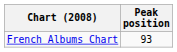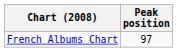 <table class="wikitable sortable">
 <tr>
 <th align="left">Chart (2008)</th>
 <th align="left">Peak<br>position</th>
 </tr>
 <tr>
 <td align="left"><a href='#'>French Albums Chart</a></td>
-<td style="text-align:center;">93</td>
+<td style="text-align:center;">97</td>
 </tr>
 </table>
